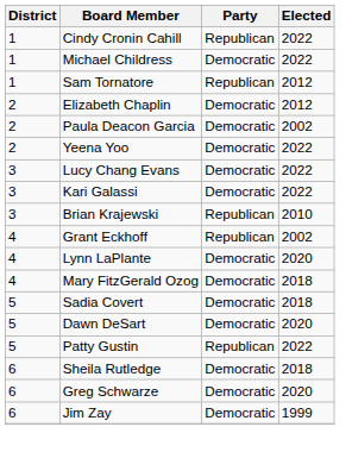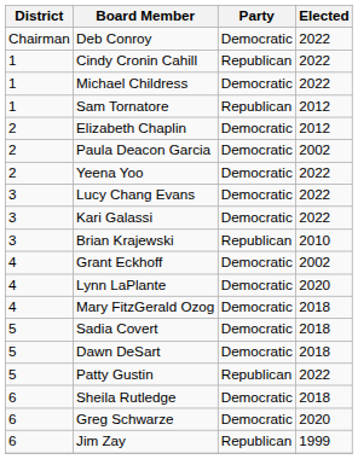 <table class="wikitable sortable">
 <tr>
 <th>District</th>
 <th>Board Member</th>
 <th>Party</th>
 <th>Elected</th>
+</tr>
+<tr>
+<td>Chairman</td>
+<td>Deb Conroy</td>
+<td>Democratic</td>
+<td>2022</td>
 </tr>
 <tr>
 <td>1</td>
 <td>Cindy Cronin Cahill</td>
 <td>Republican</td>
 <td>2022</td>
 </tr>
 <tr>
 <td>1</td>
 <td>Michael Childress</td>
 <td>Democratic</td>
 <td>2022</td>
 </tr>
 <tr>
 <td>1</td>
 <td>Sam Tornatore</td>
 <td>Republican</td>
 <td>2012</td>
 </tr>
 <tr>
 <td>2</td>
 <td>Elizabeth Chaplin</td>
 <td>Democratic</td>
 <td>2012</td>
 </tr>
 <tr>
 <td>2</td>
 <td>Paula Deacon Garcia</td>
 <td>Democratic</td>
 <td>2002</td>
 </tr>
 <tr>
 <td>2</td>
 <td>Yeena Yoo</td>
 <td>Democratic</td>
 <td>2022</td>
 </tr>
 <tr>
 <td>3</td>
 <td>Lucy Chang Evans</td>
 <td>Democratic</td>
 <td>2022</td>
 </tr>
 <tr>
 <td>3</td>
 <td>Kari Galassi</td>
 <td>Democratic</td>
 <td>2022</td>
 </tr>
 <tr>
 <td>3</td>
 <td>Brian Krajewski</td>
 <td>Republican</td>
 <td>2010</td>
 </tr>
 <tr>
 <td>4</td>
 <td>Grant Eckhoff</td>
-<td>Republican</td>
+<td>Democratic</td>
 <td>2002</td>
 </tr>
 <tr>
 <td>4</td>
 <td>Lynn LaPlante</td>
 <td>Democratic</td>
 <td>2020</td>
 </tr>
 <tr>
 <td>4</td>
 <td>Mary FitzGerald Ozog</td>
 <td>Democratic</td>
 <td>2018</td>
 </tr>
 <tr>
 <td>5</td>
 <td>Sadia Covert</td>
 <td>Democratic</td>
 <td>2018</td>
 </tr>
 <tr>
 <td>5</td>
 <td>Dawn DeSart</td>
 <td>Democratic</td>
-<td>2020</td>
+<td>2018</td>
 </tr>
 <tr>
 <td>5</td>
 <td>Patty Gustin</td>
 <td>Republican</td>
 <td>2022</td>
 </tr>
 <tr>
 <td>6</td>
 <td>Sheila Rutledge</td>
 <td>Democratic</td>
 <td>2018</td>
 </tr>
 <tr>
 <td>6</td>
 <td>Greg Schwarze</td>
 <td>Democratic</td>
 <td>2020</td>
 </tr>
 <tr>
 <td>6</td>
 <td>Jim Zay</td>
-<td>Democratic</td>
+<td>Republican</td>
 <td>1999</td>
 </tr>
 <tr>
 </tr>
 </table>
